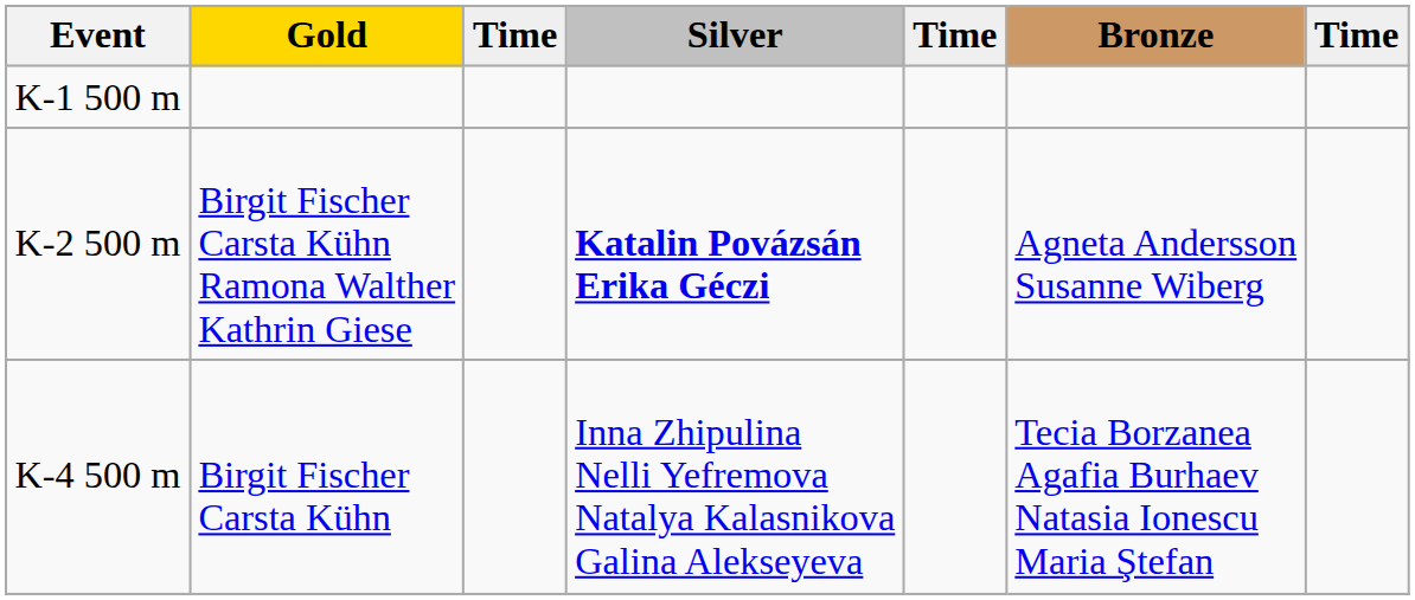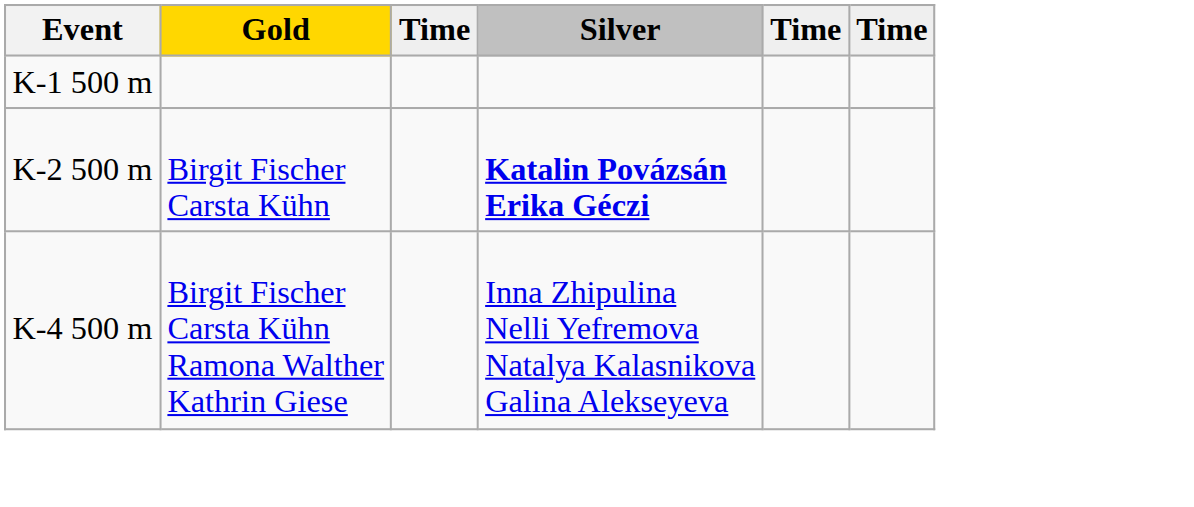 <table class="wikitable">
 <tr>
 <th>Event</th>
 <td align=center bgcolor="gold"><strong>Gold</strong></td>
 <td align=center bgcolor="EFEFEF"><strong>Time</strong></td>
 <td align=center bgcolor="silver"><strong>Silver</strong></td>
 <td align=center bgcolor="EFEFEF"><strong>Time</strong></td>
-<td align=center bgcolor="CC9966"><strong>Bronze</strong></td>
 <td align=center bgcolor="EFEFEF"><strong>Time</strong></td>
 </tr>
 <tr>
 <td>K-1 500 m</td>
 <td></td>
 <td></td>
 <td></td>
 <td></td>
 <td></td>
-<td></td>
 </tr>
 <tr>
 <td>K-2 500 m</td>
-<td><br><a href='#'>Birgit Fischer</a><br><a href='#'>Carsta Kühn</a><br><a href='#'>Ramona Walther</a><br><a href='#'>Kathrin Giese</a></td>
+<td><br><a href='#'>Birgit Fischer</a><br><a href='#'>Carsta Kühn</a></td>
 <td></td>
 <td><strong><br><a href='#'>Katalin Povázsán</a><br><a href='#'>Erika Géczi</a></strong></td>
 <td></td>
-<td><br><a href='#'>Agneta Andersson</a><br><a href='#'>Susanne Wiberg</a></td>
 <td></td>
 </tr>
 <tr>
 <td>K-4 500 m</td>
-<td><br><a href='#'>Birgit Fischer</a><br><a href='#'>Carsta Kühn</a></td>
+<td><br><a href='#'>Birgit Fischer</a><br><a href='#'>Carsta Kühn</a><br><a href='#'>Ramona Walther</a><br><a href='#'>Kathrin Giese</a></td>
 <td></td>
 <td><br><a href='#'>Inna Zhipulina</a><br><a href='#'>Nelli Yefremova</a><br><a href='#'>Natalya Kalasnikova</a><br><a href='#'>Galina Alekseyeva</a></td>
 <td></td>
-<td><br><a href='#'>Tecia Borzanea</a><br><a href='#'>Agafia Burhaev</a><br><a href='#'>Natasia Ionescu</a><br><a href='#'>Maria Ştefan</a></td>
 <td></td>
 </tr>
 </table>
